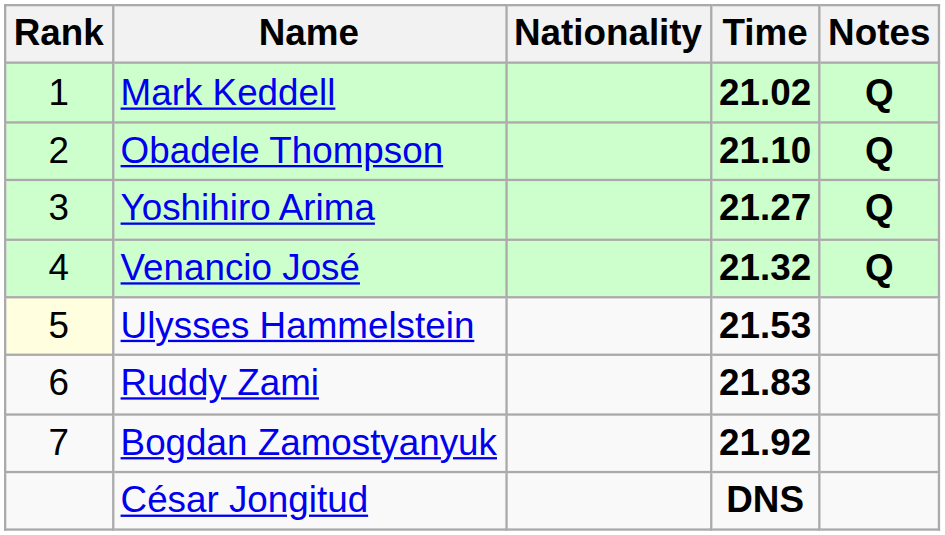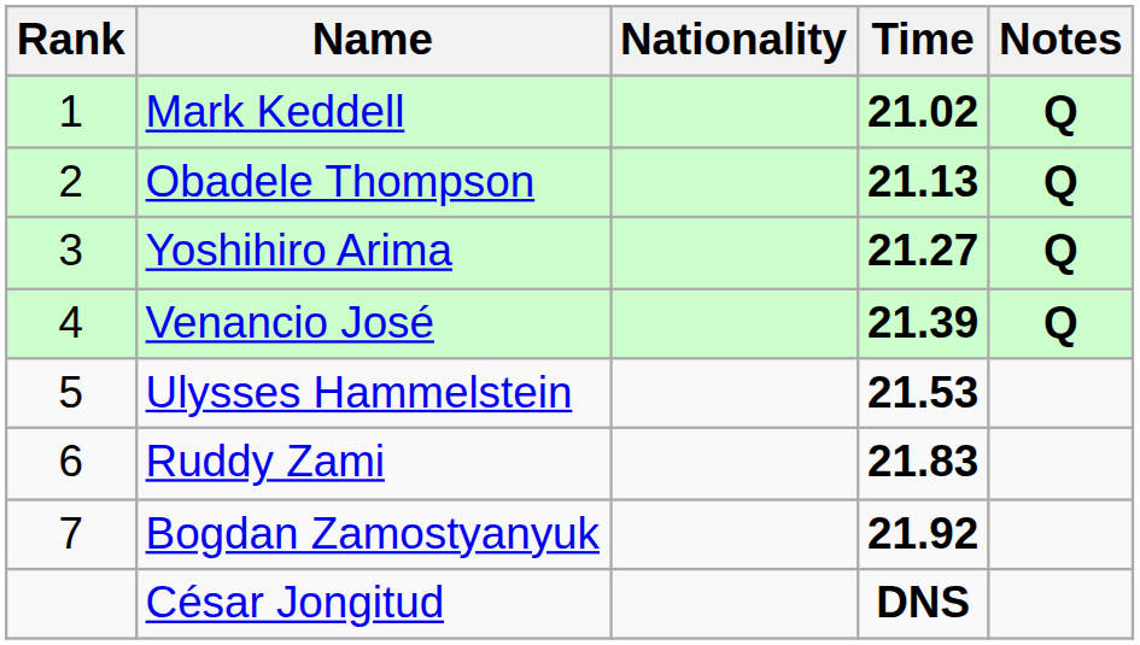 <table class="wikitable sortable" style="text-align:center">
 <tr>
 <th>Rank</th>
 <th>Name</th>
 <th>Nationality</th>
 <th>Time</th>
 <th>Notes</th>
 </tr>
 <tr bgcolor=ccffcc>
 <td>1</td>
 <td align=left><a href='#'>Mark Keddell</a></td>
 <td align=left></td>
 <td><strong>21.02</strong></td>
 <td><strong>Q</strong></td>
 </tr>
 <tr bgcolor=ccffcc>
 <td>2</td>
 <td align=left><a href='#'>Obadele Thompson</a></td>
 <td align=left></td>
-<td><strong>21.10</strong></td>
+<td><strong>21.13</strong></td>
 <td><strong>Q</strong></td>
 </tr>
 <tr bgcolor=ccffcc>
 <td>3</td>
 <td align=left><a href='#'>Yoshihiro Arima</a></td>
 <td align=left></td>
 <td><strong>21.27</strong></td>
 <td><strong>Q</strong></td>
 </tr>
 <tr bgcolor=ccffcc>
 <td>4</td>
 <td align=left><a href='#'>Venancio José</a></td>
 <td align=left></td>
-<td><strong>21.32</strong></td>
+<td><strong>21.39</strong></td>
 <td><strong>Q</strong></td>
 </tr>
 <tr>
-<td style="background: lightyellow;">5</td>
+<td>5</td>
 <td align=left><a href='#'>Ulysses Hammelstein</a></td>
 <td align=left></td>
 <td><strong>21.53</strong></td>
 <td></td>
 </tr>
 <tr>
 <td>6</td>
 <td align=left><a href='#'>Ruddy Zami</a></td>
 <td align=left></td>
 <td><strong>21.83</strong></td>
 <td></td>
 </tr>
 <tr>
 <td>7</td>
 <td align=left><a href='#'>Bogdan Zamostyanyuk</a></td>
 <td align=left></td>
 <td><strong>21.92</strong></td>
 <td></td>
 </tr>
 <tr>
 <td></td>
 <td align=left><a href='#'>César Jongitud</a></td>
 <td align=left></td>
 <td><strong>DNS</strong></td>
 <td></td>
 </tr>
 </table>
